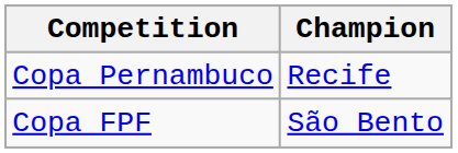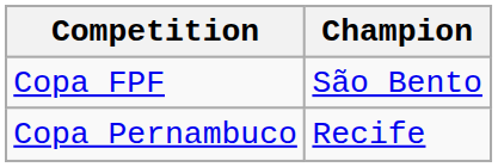 <table class="wikitable">
 <tr>
 <th>Competition</th>
 <th>Champion</th>
 </tr>
 <tr>
+<td><a href='#'>Copa FPF</a></td>
+<td><a href='#'>São Bento</a></td>
+</tr>
+<tr>
 <td><a href='#'>Copa Pernambuco</a></td>
 <td><a href='#'>Recife</a></td>
 </tr>
-<tr>
-<td><a href='#'>Copa FPF</a></td>
-<td><a href='#'>São Bento</a></td>
-</tr>
 </table>
